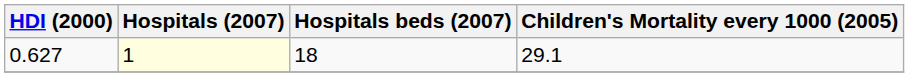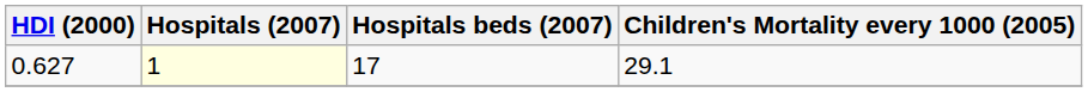 <table class="wikitable" border="1">
 <tr>
 <th><a href='#'>HDI</a> (2000)</th>
 <th>Hospitals (2007)</th>
 <th>Hospitals beds (2007)</th>
 <th>Children's Mortality every 1000 (2005)</th>
 </tr>
 <tr>
 <td>0.627</td>
 <td style="background: lightyellow;">1</td>
-<td>18</td>
+<td>17</td>
 <td>29.1</td>
 </tr>
 <tr>
 </tr>
 </table>
